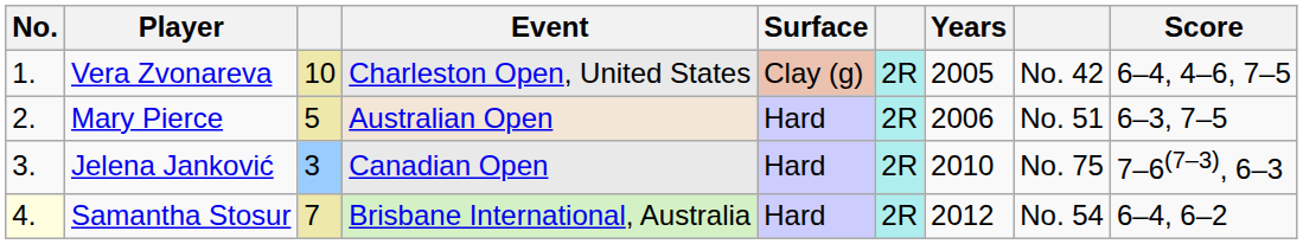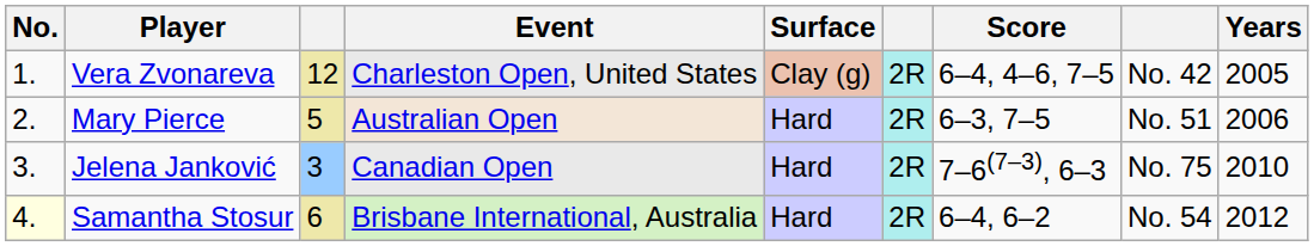 <table class="wikitable mw-datatable plainrowheaders sortable sort-under-center sticky-table-row1 sticky-table-col2">
 <tr>
 <th scope="col">No.</th>
 <th scope="col">Player</th>
 <th scope="col"></th>
 <th scope="col">Event</th>
 <th scope="col">Surface</th>
 <th scope="col" class="unsortable"></th>
+<th scope="col" class="unsortable">Score</th>
+<th scope="col" class="unsortable"></th>
 <th scope="col" class="unsortable">Years</th>
-<th scope="col" class="unsortable"></th>
-<th scope="col" class="unsortable">Score</th>
 </tr>
 <tr>
 <td>1.</td>
 <td> <a href='#'>Vera Zvonareva</a></td>
-<td bgcolor=eee8aa>10</td>
+<td bgcolor=eee8aa>12</td>
 <td bgcolor=e9e9e9><a href='#'>Charleston Open</a>, United States</td>
 <td bgcolor=#ebc2af>Clay (g)</td>
 <td bgcolor=#afeeee>2R</td>
+<td>6–4, 4–6, 7–5</td>
+<td>No. 42</td>
 <td>2005</td>
-<td>No. 42</td>
-<td>6–4, 4–6, 7–5</td>
 </tr>
 <tr>
 <td>2.</td>
 <td> <a href='#'>Mary Pierce</a></td>
 <td bgcolor=eee8aa>5</td>
 <td bgcolor=f3e6d7><a href='#'>Australian Open</a></td>
 <td bgcolor=#ccf>Hard</td>
 <td bgcolor=#afeeee>2R</td>
+<td>6–3, 7–5</td>
+<td>No. 51</td>
 <td>2006</td>
-<td>No. 51</td>
-<td>6–3, 7–5</td>
 </tr>
 <tr>
 <td>3.</td>
 <td> <a href='#'>Jelena Janković</a></td>
 <td bgcolor=#9cf>3</td>
 <td bgcolor=e9e9e9><a href='#'>Canadian Open</a></td>
 <td bgcolor=#ccf>Hard</td>
 <td bgcolor=#afeeee>2R</td>
+<td>7–6<sup>(7–3)</sup>, 6–3</td>
+<td>No. 75</td>
 <td>2010</td>
-<td>No. 75</td>
-<td>7–6<sup>(7–3)</sup>, 6–3</td>
 </tr>
 <tr>
 <td style="background: lightyellow;">4.</td>
 <td> <a href='#'>Samantha Stosur</a></td>
-<td bgcolor=eee8aa>7</td>
+<td bgcolor=eee8aa>6</td>
 <td bgcolor=d4f1c5><a href='#'>Brisbane International</a>, Australia</td>
 <td bgcolor=#ccf>Hard</td>
 <td bgcolor=#afeeee>2R</td>
+<td>6–4, 6–2</td>
+<td>No. 54</td>
 <td>2012</td>
-<td>No. 54</td>
-<td>6–4, 6–2</td>
 </tr>
 </table>
